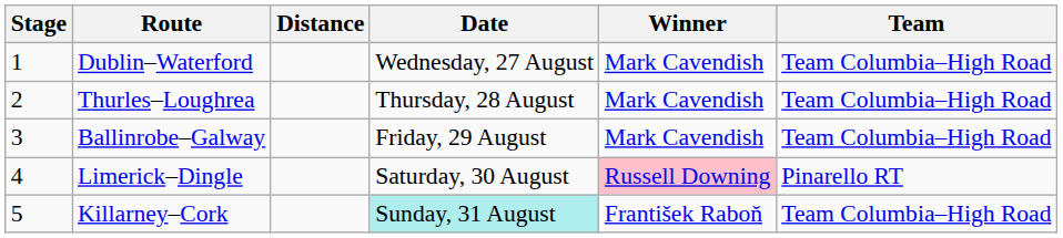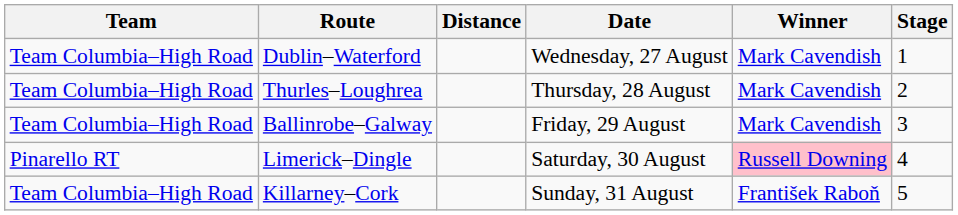 <table class="wikitable">
 <tr>
-<th>Stage</th>
+<th>Team</th>
 <th>Route</th>
 <th>Distance</th>
 <th>Date</th>
 <th>Winner</th>
-<th>Team</th>
+<th>Stage</th>
 </tr>
 <tr>
-<td>1</td>
+<td><a href='#'>Team Columbia–High Road</a></td>
 <td><a href='#'>Dublin</a>–<a href='#'>Waterford</a></td>
 <td></td>
 <td>Wednesday, 27 August</td>
 <td> <a href='#'>Mark Cavendish</a></td>
-<td><a href='#'>Team Columbia–High Road</a></td>
+<td>1</td>
 </tr>
 <tr>
-<td>2</td>
+<td><a href='#'>Team Columbia–High Road</a></td>
 <td><a href='#'>Thurles</a>–<a href='#'>Loughrea</a></td>
 <td></td>
 <td>Thursday, 28 August</td>
 <td> <a href='#'>Mark Cavendish</a></td>
-<td><a href='#'>Team Columbia–High Road</a></td>
+<td>2</td>
 </tr>
 <tr>
-<td>3</td>
+<td><a href='#'>Team Columbia–High Road</a></td>
 <td><a href='#'>Ballinrobe</a>–<a href='#'>Galway</a></td>
 <td></td>
 <td>Friday, 29 August</td>
 <td> <a href='#'>Mark Cavendish</a></td>
-<td><a href='#'>Team Columbia–High Road</a></td>
+<td>3</td>
 </tr>
 <tr>
-<td>4</td>
+<td><a href='#'>Pinarello RT</a></td>
 <td><a href='#'>Limerick</a>–<a href='#'>Dingle</a></td>
 <td></td>
 <td>Saturday, 30 August</td>
 <td style="background: pink;"> <a href='#'>Russell Downing</a></td>
-<td><a href='#'>Pinarello RT</a></td>
+<td>4</td>
 </tr>
 <tr>
-<td>5</td>
+<td><a href='#'>Team Columbia–High Road</a></td>
 <td><a href='#'>Killarney</a>–<a href='#'>Cork</a></td>
 <td></td>
-<td style="background: paleturquoise;">Sunday, 31 August</td>
+<td>Sunday, 31 August</td>
 <td> <a href='#'>František Raboň</a></td>
-<td><a href='#'>Team Columbia–High Road</a></td>
+<td>5</td>
 </tr>
 </table>
